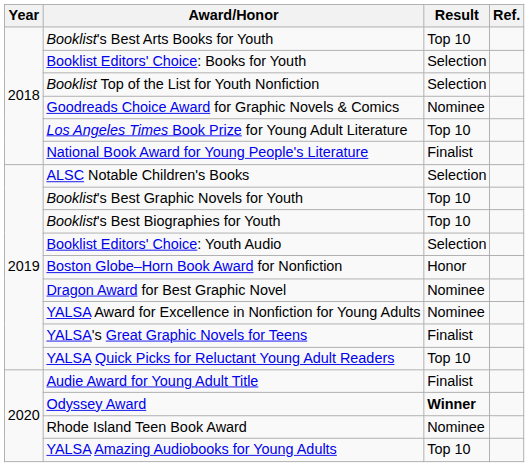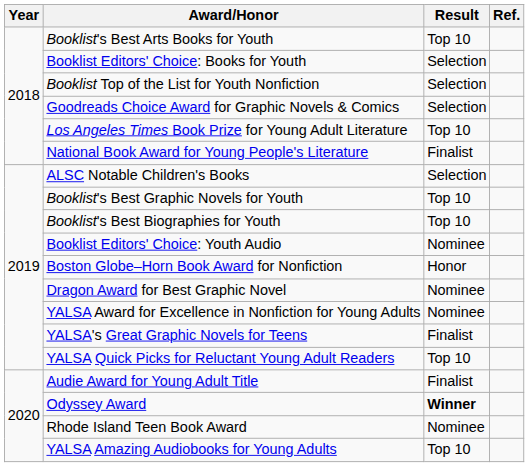 <table class="wikitable">
 <tr>
 <th>Year</th>
 <th>Award/Honor</th>
 <th>Result</th>
 <th>Ref.</th>
 </tr>
 <tr>
 <td rowspan="6">2018</td>
 <td><em>Booklist</em>'s Best Arts Books for Youth</td>
 <td>Top 10</td>
 <td></td>
 </tr>
 <tr>
 <td><a href='#'>Booklist Editors' Choice</a>: Books for Youth</td>
 <td>Selection</td>
 <td></td>
 </tr>
 <tr>
 <td><em>Booklist</em> Top of the List for Youth Nonfiction</td>
 <td>Selection</td>
 <td></td>
 </tr>
 <tr>
 <td><a href='#'>Goodreads Choice Award</a> for Graphic Novels & Comics</td>
-<td>Nominee</td>
+<td>Selection</td>
 <td></td>
 </tr>
 <tr>
 <td><a href='#'><em>Los Angeles Times</em> Book Prize</a> for Young Adult Literature</td>
 <td>Top 10</td>
 <td></td>
 </tr>
 <tr>
 <td><a href='#'>National Book Award for Young People's Literature</a></td>
 <td>Finalist</td>
 <td></td>
 </tr>
 <tr>
 <td rowspan="9">2019</td>
 <td><a href='#'>ALSC</a> Notable Children's Books</td>
 <td>Selection</td>
 <td></td>
 </tr>
 <tr>
 <td><em>Booklist</em>'s Best Graphic Novels for Youth</td>
 <td>Top 10</td>
 <td></td>
 </tr>
 <tr>
 <td><em>Booklist</em>'s Best Biographies for Youth</td>
 <td>Top 10</td>
 <td></td>
 </tr>
 <tr>
 <td><a href='#'>Booklist Editors' Choice</a>: Youth Audio</td>
-<td>Selection</td>
+<td>Nominee</td>
 <td></td>
 </tr>
 <tr>
 <td><a href='#'>Boston Globe–Horn Book Award</a> for Nonfiction</td>
 <td>Honor</td>
 <td></td>
 </tr>
 <tr>
 <td><a href='#'>Dragon Award</a> for Best Graphic Novel</td>
 <td>Nominee</td>
 </tr>
 <tr>
 <td><a href='#'>YALSA</a> Award for Excellence in Nonfiction for Young Adults</td>
 <td>Nominee</td>
 <td></td>
 </tr>
 <tr>
 <td><a href='#'>YALSA</a>'s <a href='#'>Great Graphic Novels for Teens</a></td>
 <td>Finalist</td>
 <td></td>
 </tr>
 <tr>
 <td><a href='#'>YALSA</a> <a href='#'>Quick Picks for Reluctant Young Adult Readers</a></td>
 <td>Top 10</td>
 <td></td>
 </tr>
 <tr>
 <td rowspan="4">2020</td>
 <td><a href='#'>Audie Award for Young Adult Title</a></td>
 <td>Finalist</td>
 <td></td>
 </tr>
 <tr>
 <td><a href='#'>Odyssey Award</a></td>
 <td><strong>Winner</strong></td>
 <td></td>
 </tr>
 <tr>
 <td>Rhode Island Teen Book Award</td>
 <td>Nominee</td>
 <td></td>
 </tr>
 <tr>
 <td><a href='#'>YALSA</a> <a href='#'>Amazing Audiobooks for Young Adults</a></td>
 <td>Top 10</td>
 <td></td>
 </tr>
 </table>
